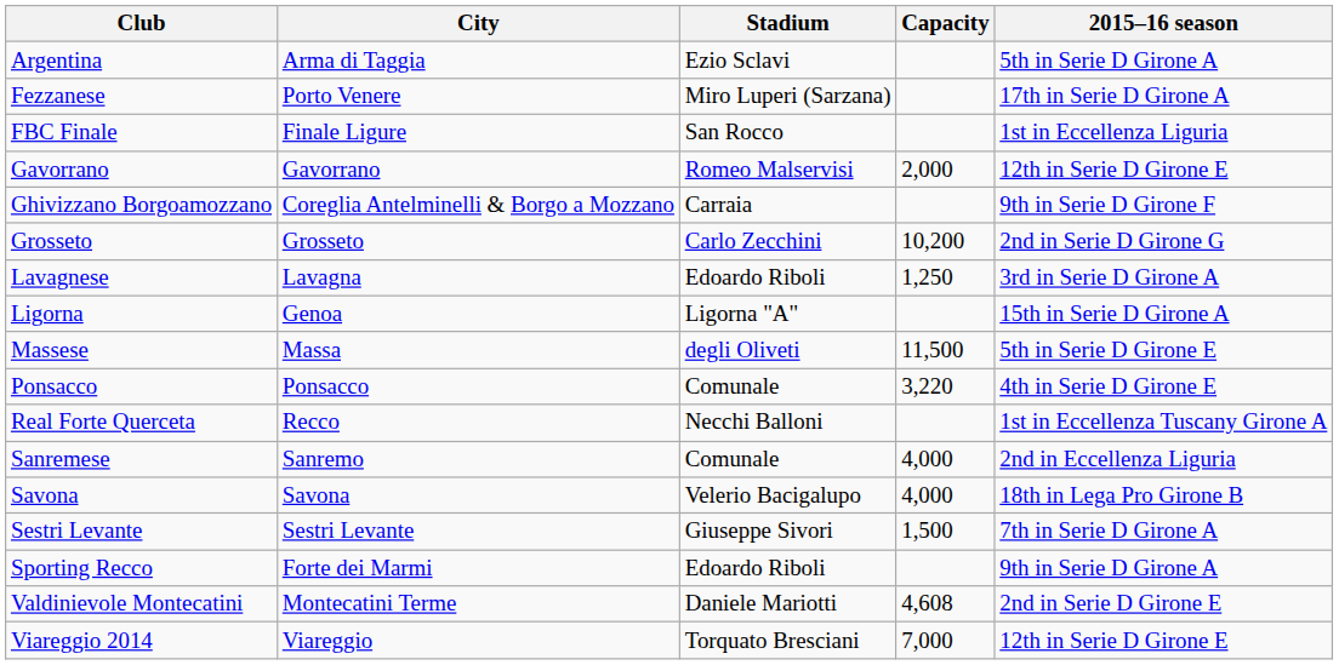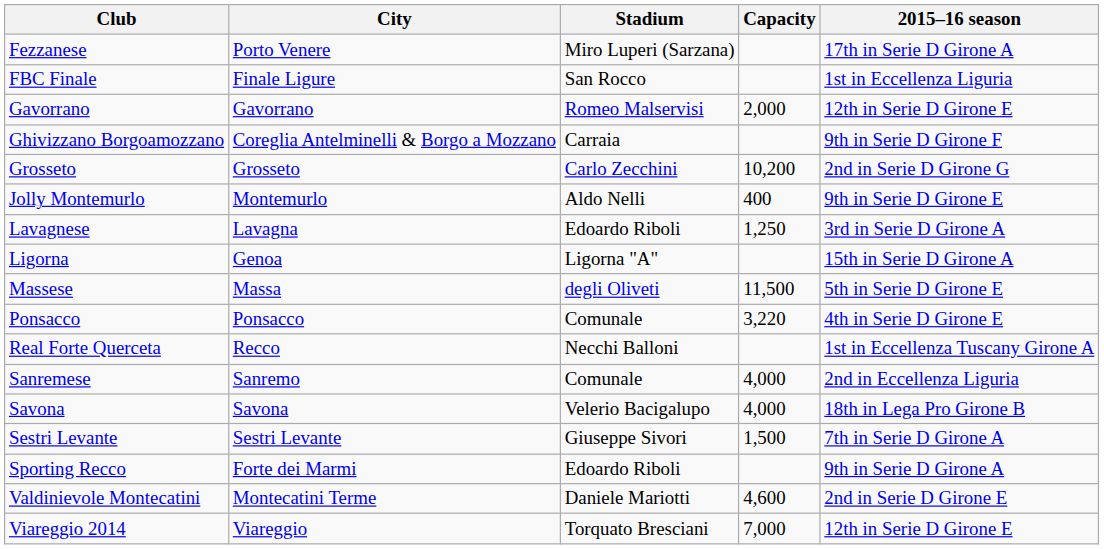 <table class="wikitable sortable">
 <tr>
 <th>Club</th>
 <th>City</th>
 <th>Stadium</th>
 <th>Capacity</th>
 <th>2015–16 season</th>
-</tr>
-<tr>
-<td><a href='#'>Argentina</a></td>
-<td><a href='#'>Arma di Taggia</a></td>
-<td>Ezio Sclavi</td>
-<td></td>
-<td><a href='#'>5th in Serie D Girone A</a></td>
 </tr>
 <tr>
 <td><a href='#'>Fezzanese</a></td>
 <td><a href='#'>Porto Venere</a></td>
 <td>Miro Luperi (Sarzana)</td>
 <td></td>
 <td><a href='#'>17th in Serie D Girone A</a></td>
 </tr>
 <tr>
 <td><a href='#'>FBC Finale</a></td>
 <td><a href='#'>Finale Ligure</a></td>
 <td>San Rocco</td>
 <td></td>
 <td><a href='#'>1st in Eccellenza Liguria</a></td>
 </tr>
 <tr>
 <td><a href='#'>Gavorrano</a></td>
 <td><a href='#'>Gavorrano</a></td>
 <td><a href='#'>Romeo Malservisi</a></td>
 <td>2,000</td>
 <td><a href='#'>12th in Serie D Girone E</a></td>
 </tr>
 <tr>
 <td><a href='#'>Ghivizzano Borgoamozzano</a></td>
 <td><a href='#'>Coreglia Antelminelli</a> & <a href='#'>Borgo a Mozzano</a></td>
 <td>Carraia</td>
 <td></td>
 <td><a href='#'>9th in Serie D Girone F</a></td>
 </tr>
 <tr>
 <td><a href='#'>Grosseto</a></td>
 <td><a href='#'>Grosseto</a></td>
 <td><a href='#'>Carlo Zecchini</a></td>
 <td>10,200</td>
 <td><a href='#'>2nd in Serie D Girone G</a></td>
+</tr>
+<tr>
+<td><a href='#'>Jolly Montemurlo</a></td>
+<td><a href='#'>Montemurlo</a></td>
+<td>Aldo Nelli</td>
+<td>400</td>
+<td><a href='#'>9th in Serie D Girone E</a></td>
 </tr>
 <tr>
 <td><a href='#'>Lavagnese</a></td>
 <td><a href='#'>Lavagna</a></td>
 <td>Edoardo Riboli</td>
 <td>1,250</td>
 <td><a href='#'>3rd in Serie D Girone A</a></td>
 </tr>
 <tr>
 <td><a href='#'>Ligorna</a></td>
 <td><a href='#'>Genoa</a></td>
 <td>Ligorna "A"</td>
 <td></td>
 <td><a href='#'>15th in Serie D Girone A</a></td>
 </tr>
 <tr>
 <td><a href='#'>Massese</a></td>
 <td><a href='#'>Massa</a></td>
 <td><a href='#'>degli Oliveti</a></td>
 <td>11,500</td>
 <td><a href='#'>5th in Serie D Girone E</a></td>
 </tr>
 <tr>
 <td><a href='#'>Ponsacco</a></td>
 <td><a href='#'>Ponsacco</a></td>
 <td>Comunale</td>
 <td>3,220</td>
 <td><a href='#'>4th in Serie D Girone E</a></td>
 </tr>
 <tr>
 <td><a href='#'>Real Forte Querceta</a></td>
 <td><a href='#'>Recco</a></td>
 <td>Necchi Balloni</td>
 <td></td>
 <td><a href='#'>1st in Eccellenza Tuscany Girone A</a></td>
 </tr>
 <tr>
 <td><a href='#'>Sanremese</a></td>
 <td><a href='#'>Sanremo</a></td>
 <td>Comunale</td>
 <td>4,000</td>
 <td><a href='#'>2nd in Eccellenza Liguria</a></td>
 </tr>
 <tr>
 <td><a href='#'>Savona</a></td>
 <td><a href='#'>Savona</a></td>
 <td>Velerio Bacigalupo</td>
 <td>4,000</td>
 <td><a href='#'>18th in Lega Pro Girone B</a></td>
 </tr>
 <tr>
 <td><a href='#'>Sestri Levante</a></td>
 <td><a href='#'>Sestri Levante</a></td>
 <td>Giuseppe Sivori</td>
 <td>1,500</td>
 <td><a href='#'>7th in Serie D Girone A</a></td>
 </tr>
 <tr>
 <td><a href='#'>Sporting Recco</a></td>
 <td><a href='#'>Forte dei Marmi</a></td>
 <td>Edoardo Riboli</td>
 <td></td>
 <td><a href='#'>9th in Serie D Girone A</a></td>
 </tr>
 <tr>
 <td><a href='#'>Valdinievole Montecatini</a></td>
 <td><a href='#'>Montecatini Terme</a></td>
 <td>Daniele Mariotti</td>
-<td>4,608</td>
+<td>4,600</td>
 <td><a href='#'>2nd in Serie D Girone E</a></td>
 </tr>
 <tr>
 <td><a href='#'>Viareggio 2014</a></td>
 <td><a href='#'>Viareggio</a></td>
 <td>Torquato Bresciani</td>
 <td>7,000</td>
 <td><a href='#'>12th in Serie D Girone E</a></td>
 </tr>
 </table>
